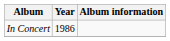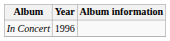 <table class="wikitable" style="text-align:center;">
 <tr>
 <th>Album</th>
 <th>Year</th>
 <th>Album information</th>
 </tr>
 <tr>
 <td style="text-align:left;"><em>In Concert</em></td>
-<td>1986</td>
+<td>1996</td>
 <td><br></td>
 </tr>
 <tr>
 </tr>
 </table>
